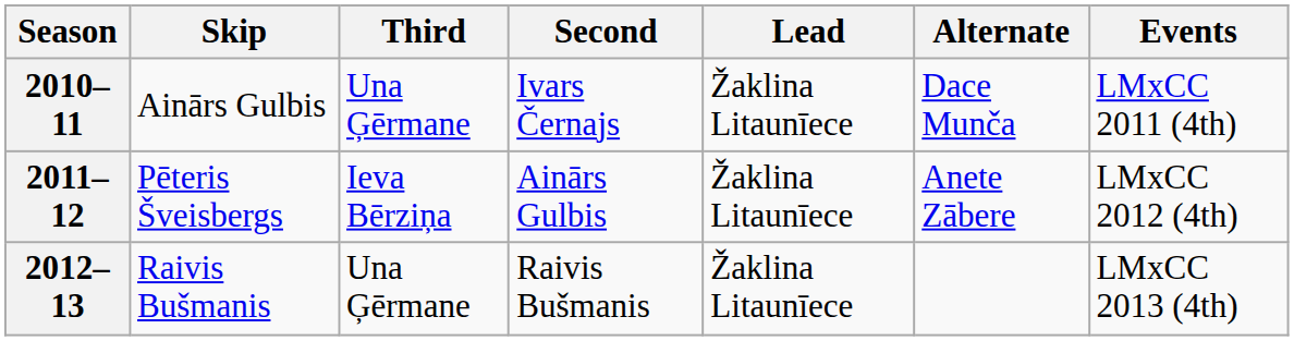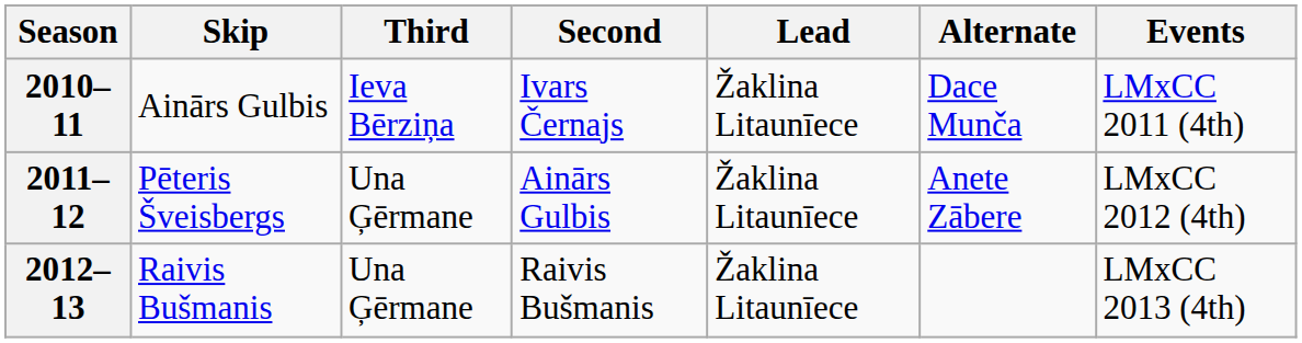 <table class="wikitable">
 <tr>
 <th scope="col">Season</th>
 <th scope="col">Skip</th>
 <th scope="col">Third</th>
 <th scope="col">Second</th>
 <th scope="col">Lead</th>
 <th scope="col">Alternate</th>
 <th scope="col">Events</th>
 </tr>
 <tr>
 <th scope="row">2010–11</th>
 <td>Ainārs Gulbis</td>
-<td><a href='#'>Una Ģērmane</a></td>
+<td><a href='#'>Ieva Bērziņa</a></td>
 <td><a href='#'>Ivars Černajs</a></td>
 <td>Žaklina Litaunīece</td>
 <td><a href='#'>Dace Munča</a></td>
 <td><a href='#'>LMxCC</a> 2011 (4th)</td>
 </tr>
 <tr>
 <th scope="row">2011–12</th>
 <td><a href='#'>Pēteris Šveisbergs</a></td>
-<td><a href='#'>Ieva Bērziņa</a></td>
+<td>Una Ģērmane</td>
 <td><a href='#'>Ainārs Gulbis</a></td>
 <td>Žaklina Litaunīece</td>
 <td><a href='#'>Anete Zābere</a></td>
 <td>LMxCC 2012 (4th)</td>
 </tr>
 <tr>
 <th scope="row">2012–13</th>
 <td><a href='#'>Raivis Bušmanis</a></td>
 <td>Una Ģērmane</td>
 <td>Raivis Bušmanis</td>
 <td>Žaklina Litaunīece</td>
 <td></td>
 <td>LMxCC 2013 (4th)</td>
 </tr>
 </table>
